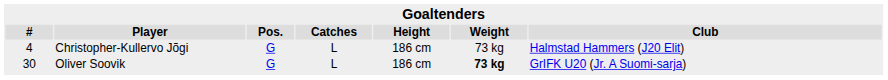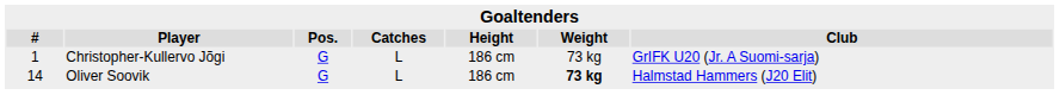 <table width=75% style="text-align:center; background:#eeeeee;">
 <tr>
 <th colspan=8><big>Goaltenders</big></th>
 </tr>
 <tr bgcolor="#dddddd">
 <th width=5%>#</th>
 <th width=20%>Player</th>
 <th width=5%>Pos.</th>
 <th width=8%>Catches</th>
 <th width=8%>Height</th>
 <th width=8%>Weight</th>
 <th width=37%>Club</th>
 </tr>
 <tr>
-<td>4</td>
+<td>1</td>
 <td style="text-align:left;">Christopher-Kullervo Jõgi</td>
 <td><a href='#'>G</a></td>
 <td>L</td>
 <td>186 cm</td>
 <td>73 kg</td>
-<td style="text-align:left;"> <a href='#'>Halmstad Hammers</a> (<a href='#'>J20 Elit</a>)</td>
+<td style="text-align:left;"> <a href='#'>GrIFK U20</a> (<a href='#'>Jr. A Suomi-sarja</a>)</td>
 </tr>
 <tr>
-<td>30</td>
+<td>14</td>
 <td style="text-align:left;">Oliver Soovik</td>
 <td><a href='#'>G</a></td>
 <td>L</td>
 <td>186 cm</td>
 <td><strong>73 kg</strong></td>
-<td style="text-align:left;"> <a href='#'>GrIFK U20</a> (<a href='#'>Jr. A Suomi-sarja</a>)</td>
+<td style="text-align:left;"> <a href='#'>Halmstad Hammers</a> (<a href='#'>J20 Elit</a>)</td>
 </tr>
 <tr>
 </tr>
 </table>
